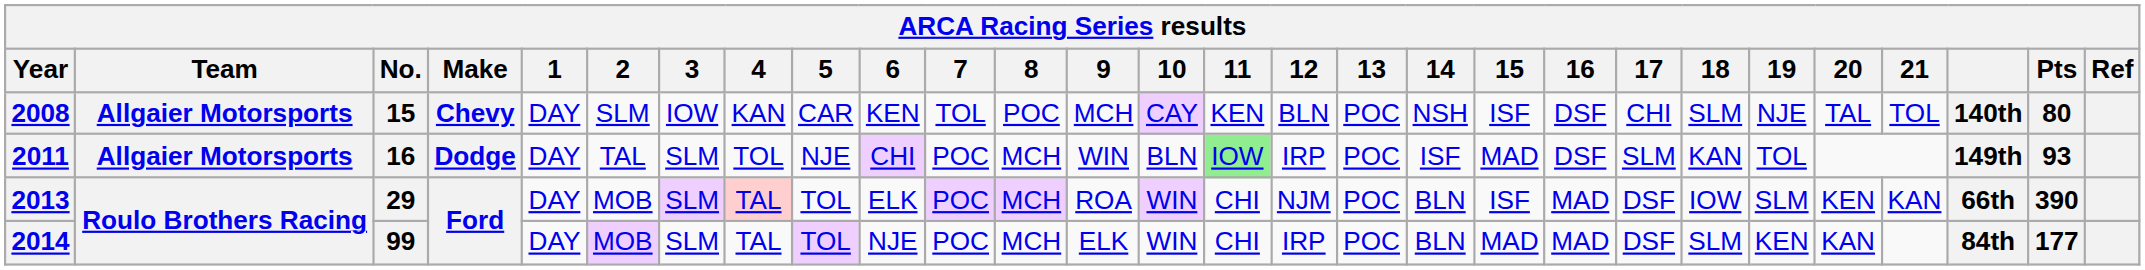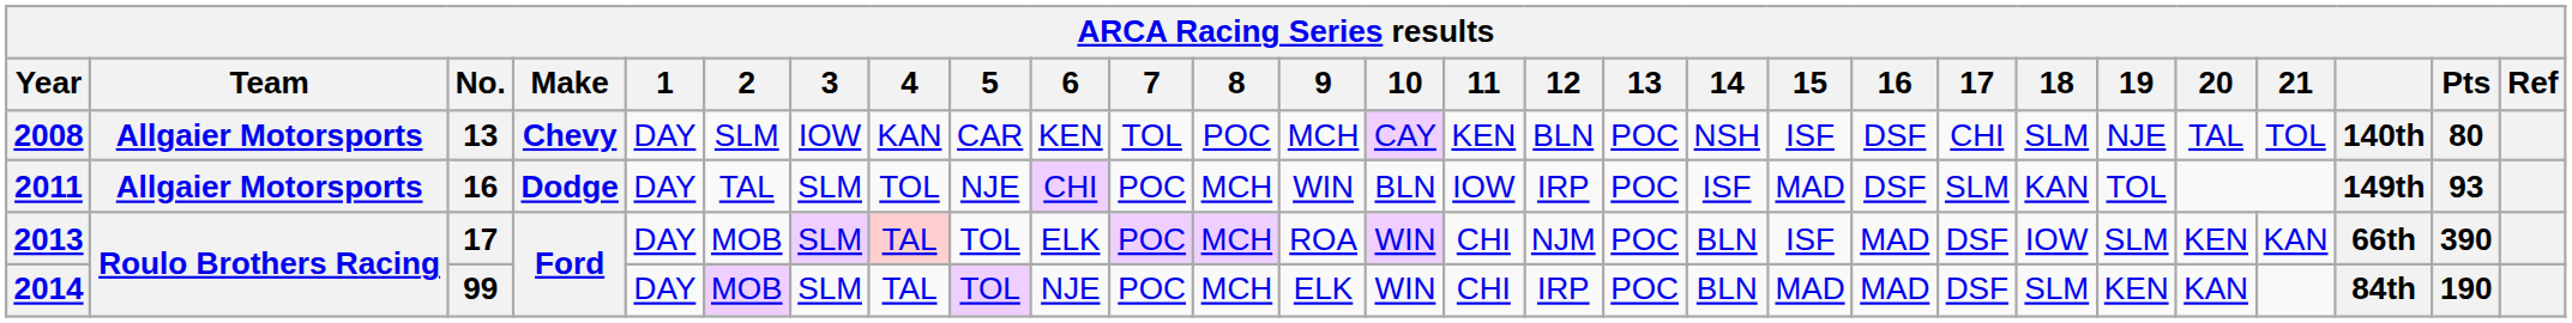 <table class="wikitable" style="text-align:center; font-size:75%">
 <tr>
 <th colspan=48><a href='#'>ARCA Racing Series</a> results</th>
 </tr>
 <tr>
 <th>Year</th>
 <th>Team</th>
 <th>No.</th>
 <th>Make</th>
 <th>1</th>
 <th>2</th>
 <th>3</th>
 <th>4</th>
 <th>5</th>
 <th>6</th>
 <th>7</th>
 <th>8</th>
 <th>9</th>
 <th>10</th>
 <th>11</th>
 <th>12</th>
 <th>13</th>
 <th>14</th>
 <th>15</th>
 <th>16</th>
 <th>17</th>
 <th>18</th>
 <th>19</th>
 <th>20</th>
 <th>21</th>
 <th></th>
 <th>Pts</th>
 <th>Ref</th>
 </tr>
 <tr>
 <th><a href='#'>2008</a></th>
 <th><a href='#'>Allgaier Motorsports</a></th>
-<th>15</th>
+<th>13</th>
 <th><a href='#'>Chevy</a></th>
 <td><a href='#'>DAY</a></td>
 <td><a href='#'>SLM</a></td>
 <td><a href='#'>IOW</a></td>
 <td><a href='#'>KAN</a></td>
 <td><a href='#'>CAR</a></td>
 <td><a href='#'>KEN</a></td>
 <td><a href='#'>TOL</a></td>
 <td><a href='#'>POC</a></td>
 <td><a href='#'>MCH</a></td>
 <td style="background:#EFCFFF;"><a href='#'>CAY</a><br></td>
 <td><a href='#'>KEN</a></td>
 <td><a href='#'>BLN</a></td>
 <td><a href='#'>POC</a></td>
 <td><a href='#'>NSH</a></td>
 <td><a href='#'>ISF</a></td>
 <td><a href='#'>DSF</a></td>
 <td><a href='#'>CHI</a></td>
 <td><a href='#'>SLM</a></td>
 <td><a href='#'>NJE</a></td>
 <td><a href='#'>TAL</a></td>
 <td><a href='#'>TOL</a></td>
 <th>140th</th>
 <th>80</th>
 <th></th>
 </tr>
 <tr>
 <th><a href='#'>2011</a></th>
 <th><a href='#'>Allgaier Motorsports</a></th>
 <th>16</th>
 <th><a href='#'>Dodge</a></th>
 <td><a href='#'>DAY</a></td>
 <td><a href='#'>TAL</a></td>
 <td><a href='#'>SLM</a></td>
 <td><a href='#'>TOL</a></td>
 <td><a href='#'>NJE</a></td>
 <td style="background:#EFCFFF;"><a href='#'>CHI</a><br></td>
 <td><a href='#'>POC</a></td>
 <td><a href='#'>MCH</a></td>
 <td><a href='#'>WIN</a></td>
 <td><a href='#'>BLN</a></td>
-<td style="background: lightgreen;"><a href='#'>IOW</a></td>
+<td><a href='#'>IOW</a></td>
 <td><a href='#'>IRP</a></td>
 <td><a href='#'>POC</a></td>
 <td><a href='#'>ISF</a></td>
 <td><a href='#'>MAD</a></td>
 <td><a href='#'>DSF</a></td>
 <td><a href='#'>SLM</a></td>
 <td><a href='#'>KAN</a></td>
 <td><a href='#'>TOL</a></td>
 <td colspan=2></td>
 <th>149th</th>
 <th>93</th>
 <th></th>
 </tr>
 <tr>
 <th><a href='#'>2013</a></th>
 <th rowspan=2><a href='#'>Roulo Brothers Racing</a></th>
-<th>29</th>
+<th>17</th>
 <th rowspan=2><a href='#'>Ford</a></th>
 <td><a href='#'>DAY</a></td>
 <td><a href='#'>MOB</a></td>
 <td style="background:#EFCFFF;"><a href='#'>SLM</a><br></td>
 <td style="background:#FFCFCF;"><a href='#'>TAL</a><br></td>
 <td><a href='#'>TOL</a></td>
 <td><a href='#'>ELK</a></td>
 <td style="background:#EFCFFF;"><a href='#'>POC</a><br></td>
 <td style="background:#EFCFFF;"><a href='#'>MCH</a><br></td>
 <td><a href='#'>ROA</a></td>
 <td style="background:#EFCFFF;"><a href='#'>WIN</a><br></td>
 <td><a href='#'>CHI</a></td>
 <td><a href='#'>NJM</a></td>
 <td><a href='#'>POC</a></td>
 <td><a href='#'>BLN</a></td>
 <td><a href='#'>ISF</a></td>
 <td><a href='#'>MAD</a></td>
 <td><a href='#'>DSF</a></td>
 <td><a href='#'>IOW</a></td>
 <td><a href='#'>SLM</a></td>
 <td><a href='#'>KEN</a></td>
 <td><a href='#'>KAN</a></td>
 <th>66th</th>
 <th>390</th>
 <th></th>
 </tr>
 <tr>
 <th><a href='#'>2014</a></th>
 <th>99</th>
 <td><a href='#'>DAY</a></td>
 <td style="background:#EFCFFF;"><a href='#'>MOB</a><br></td>
 <td><a href='#'>SLM</a></td>
 <td><a href='#'>TAL</a></td>
 <td style="background:#EFCFFF;"><a href='#'>TOL</a><br></td>
 <td><a href='#'>NJE</a></td>
 <td><a href='#'>POC</a></td>
 <td><a href='#'>MCH</a></td>
 <td><a href='#'>ELK</a></td>
 <td><a href='#'>WIN</a></td>
 <td><a href='#'>CHI</a></td>
 <td><a href='#'>IRP</a></td>
 <td><a href='#'>POC</a></td>
 <td><a href='#'>BLN</a></td>
 <td><a href='#'>MAD</a></td>
 <td><a href='#'>MAD</a></td>
 <td><a href='#'>DSF</a></td>
 <td><a href='#'>SLM</a></td>
 <td><a href='#'>KEN</a></td>
 <td><a href='#'>KAN</a></td>
 <td></td>
 <th>84th</th>
-<th>177</th>
+<th>190</th>
 <th></th>
 </tr>
 </table>
